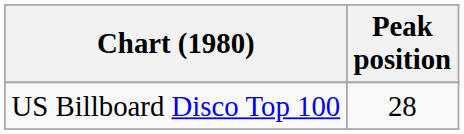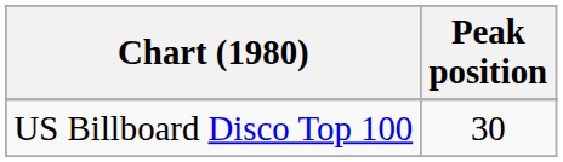 <table class="wikitable sortable">
 <tr>
 <th>Chart (1980)</th>
 <th>Peak<br>position</th>
 </tr>
 <tr>
 </tr>
 <tr>
 </tr>
 <tr>
 </tr>
 <tr>
 </tr>
 <tr>
 </tr>
 <tr>
 <td align="left">US  Billboard <a href='#'>Disco Top 100</a></td>
-<td style="text-align:center;">28</td>
+<td style="text-align:center;">30</td>
 </tr>
 </table>
